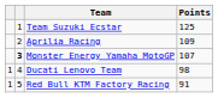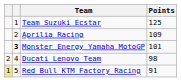 <table class="wikitable" style="font-size: 85%;">
 <tr>
 <th></th>
 <th></th>
 <th>Team</th>
 <th>Points</th>
 </tr>
 <tr>
 <td></td>
 <td align=center>1</td>
 <td> <a href='#'>Team Suzuki Ecstar</a></td>
 <td align=left>125</td>
 </tr>
 <tr>
 <td></td>
 <td align=center>2</td>
 <td> <a href='#'>Aprilia Racing</a></td>
 <td align=left>109</td>
 </tr>
 <tr>
 <td></td>
 <td align=center><strong>3</strong></td>
 <td> <a href='#'>Monster Energy Yamaha MotoGP</a></td>
-<td align=left>107</td>
+<td align=left>101</td>
 </tr>
 <tr>
-<td> 1</td>
+<td> 2</td>
 <td align=center>4</td>
 <td> <a href='#'>Ducati Lenovo Team</a></td>
 <td align=left>98</td>
 </tr>
 <tr>
-<td> 1</td>
+<td style="background: khaki;"> 1</td>
 <td align=center>5</td>
 <td> <a href='#'>Red Bull KTM Factory Racing</a></td>
 <td align=left>91</td>
 </tr>
 </table>
